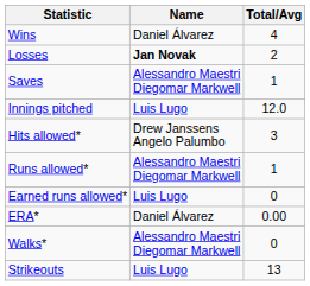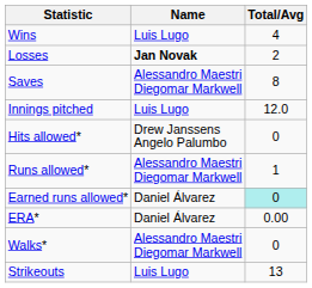 <table class=wikitable>
 <tr>
 <th>Statistic</th>
 <th>Name</th>
 <th>Total/Avg</th>
 </tr>
 <tr>
 <td><a href='#'>Wins</a></td>
-<td> Daniel Álvarez</td>
+<td> <a href='#'>Luis Lugo</a></td>
 <td align=center>4</td>
 </tr>
 <tr>
 <td><a href='#'>Losses</a></td>
 <td><strong> Jan Novak</strong></td>
 <td align=center>2</td>
 </tr>
 <tr>
 <td><a href='#'>Saves</a></td>
 <td> <a href='#'>Alessandro Maestri</a><br> <a href='#'>Diegomar Markwell</a></td>
-<td align=center>1</td>
+<td align=center>8</td>
 </tr>
 <tr>
 <td><a href='#'>Innings pitched</a></td>
 <td> <a href='#'>Luis Lugo</a></td>
 <td align=center>12.0</td>
 </tr>
 <tr>
 <td><a href='#'>Hits allowed</a>*</td>
 <td> Drew Janssens<br> Angelo Palumbo</td>
-<td align=center>3</td>
+<td align=center>0</td>
 </tr>
 <tr>
 <td><a href='#'>Runs allowed</a>*</td>
 <td> <a href='#'>Alessandro Maestri</a><br> <a href='#'>Diegomar Markwell</a></td>
 <td align=center>1</td>
 </tr>
 <tr>
 <td><a href='#'>Earned runs allowed</a>*</td>
-<td> <a href='#'>Luis Lugo</a></td>
-<td align=center>0</td>
+<td> Daniel Álvarez</td>
+<td align=center style="background: paleturquoise;">0</td>
 </tr>
 <tr>
 <td><a href='#'>ERA</a>*</td>
 <td> Daniel Álvarez</td>
 <td align=center>0.00</td>
 </tr>
 <tr>
 <td><a href='#'>Walks</a>*</td>
 <td> <a href='#'>Alessandro Maestri</a><br> <a href='#'>Diegomar Markwell</a></td>
 <td align=center>0</td>
 </tr>
 <tr>
 <td><a href='#'>Strikeouts</a></td>
 <td> <a href='#'>Luis Lugo</a></td>
 <td align=center>13</td>
 </tr>
 </table>
